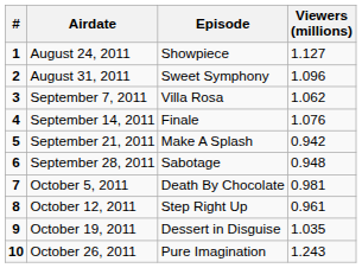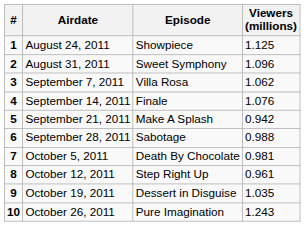 <table class="wikitable">
 <tr>
 <th>#</th>
 <th>Airdate</th>
 <th>Episode</th>
 <th>Viewers<br>(millions)</th>
 </tr>
 <tr>
 <td style="text-align:center"><strong>1</strong></td>
 <td>August 24, 2011</td>
 <td>Showpiece</td>
-<td>1.127</td>
+<td>1.125</td>
 </tr>
 <tr>
 <td style="text-align:center"><strong>2</strong></td>
 <td>August 31, 2011</td>
 <td>Sweet Symphony</td>
 <td>1.096</td>
 </tr>
 <tr>
 <td style="text-align:center"><strong>3</strong></td>
 <td>September 7, 2011</td>
 <td>Villa Rosa</td>
 <td>1.062</td>
 </tr>
 <tr>
 <td style="text-align:center"><strong>4</strong></td>
 <td>September 14, 2011</td>
 <td>Finale</td>
 <td>1.076</td>
 </tr>
 <tr>
 <td style="text-align:center"><strong>5</strong></td>
 <td>September 21, 2011</td>
 <td>Make A Splash</td>
 <td>0.942</td>
 </tr>
 <tr>
 <td style="text-align:center"><strong>6</strong></td>
 <td>September 28, 2011</td>
 <td>Sabotage</td>
-<td>0.948</td>
+<td>0.988</td>
 </tr>
 <tr>
 <td style="text-align:center"><strong>7</strong></td>
 <td>October 5, 2011</td>
 <td>Death By Chocolate</td>
 <td>0.981</td>
 </tr>
 <tr>
 <td style="text-align:center"><strong>8</strong></td>
 <td>October 12, 2011</td>
 <td>Step Right Up</td>
 <td>0.961</td>
 </tr>
 <tr>
 <td style="text-align:center"><strong>9</strong></td>
 <td>October 19, 2011</td>
 <td>Dessert in Disguise</td>
 <td>1.035</td>
 </tr>
 <tr>
 <td style="text-align:center"><strong>10</strong></td>
 <td>October 26, 2011</td>
 <td>Pure Imagination</td>
 <td>1.243</td>
 </tr>
 </table>
